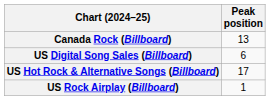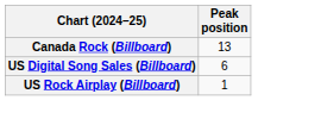 <table class="wikitable sortable plainrowheaders" style="text-align:center">
 <tr>
 <th scope="col">Chart (2024–25)</th>
 <th scope="col">Peak<br>position</th>
 </tr>
 <tr>
 <th scope="row">Canada <a href='#'>Rock</a> (<em><a href='#'>Billboard</a></em>)</th>
 <td>13</td>
 </tr>
 <tr>
 <th scope="row">US <a href='#'>Digital Song Sales</a> (<em><a href='#'>Billboard</a></em>)</th>
 <td>6</td>
 </tr>
 <tr>
-<th scope="row">US <a href='#'>Hot Rock & Alternative Songs</a> (<em><a href='#'>Billboard</a></em>)</th>
-<td>17</td>
-</tr>
-<tr>
 <th scope="row">US <a href='#'>Rock Airplay</a> (<em><a href='#'>Billboard</a></em>)</th>
 <td>1</td>
 </tr>
 </table>
